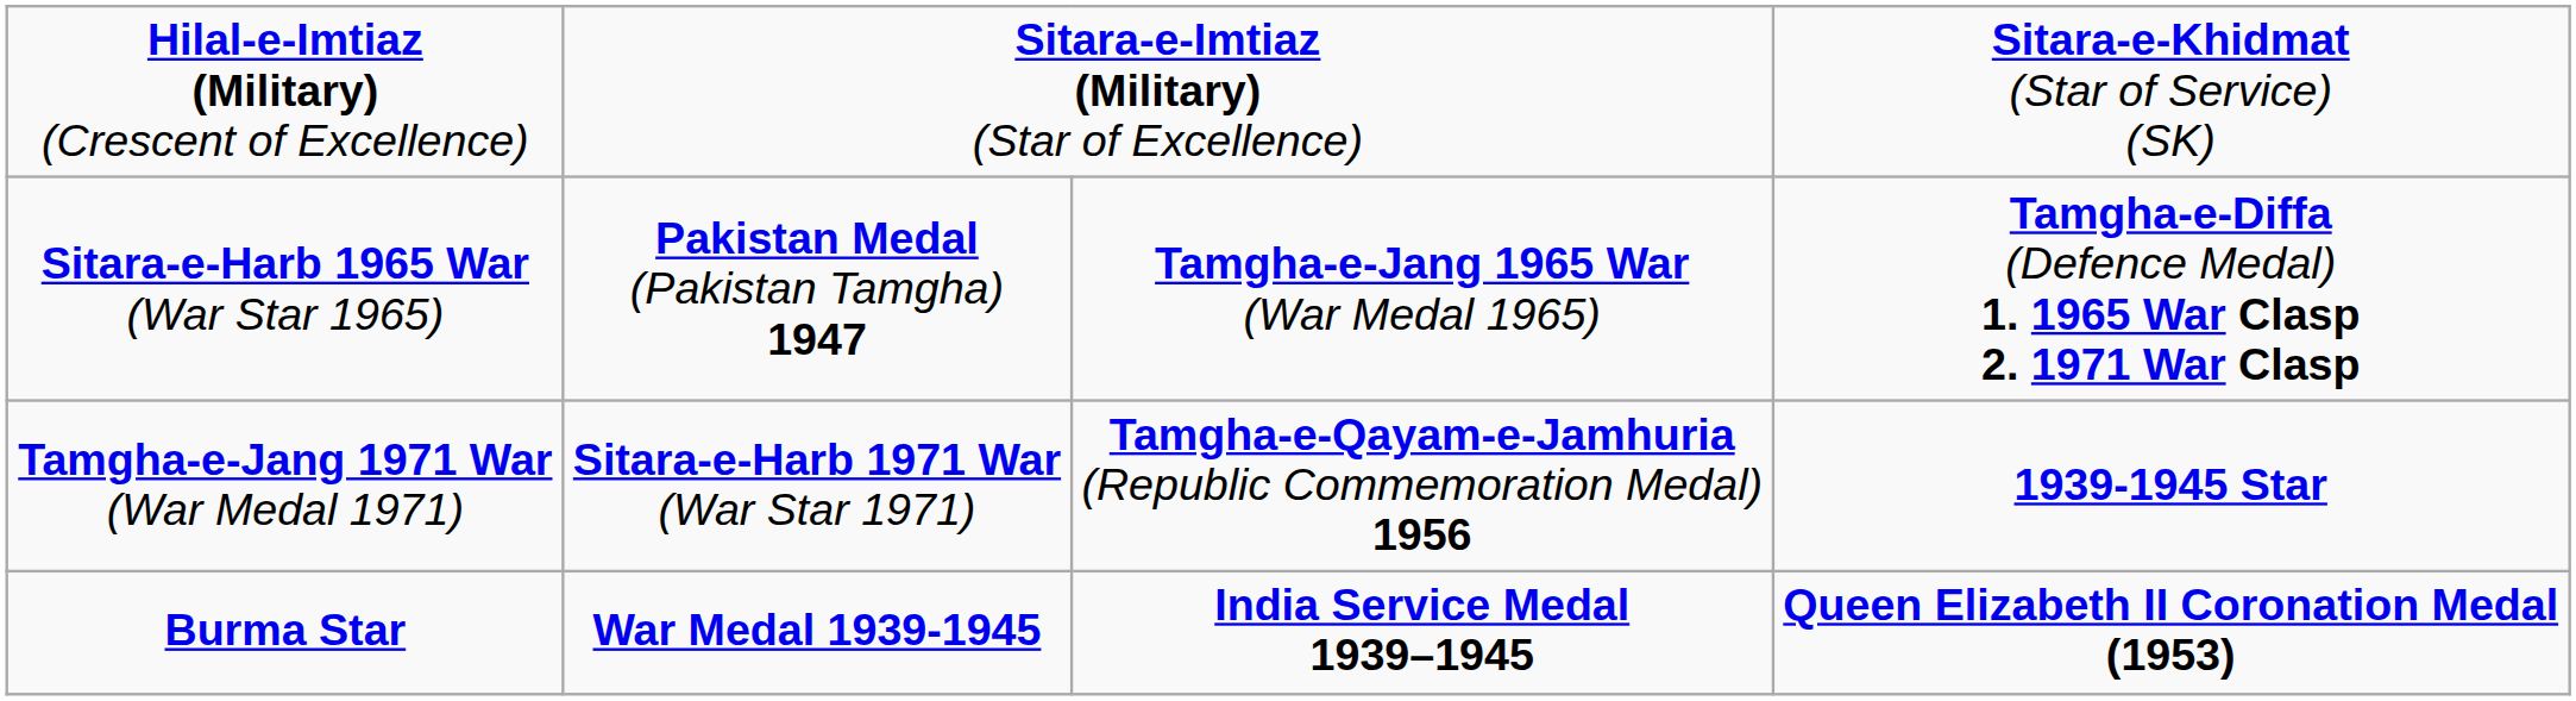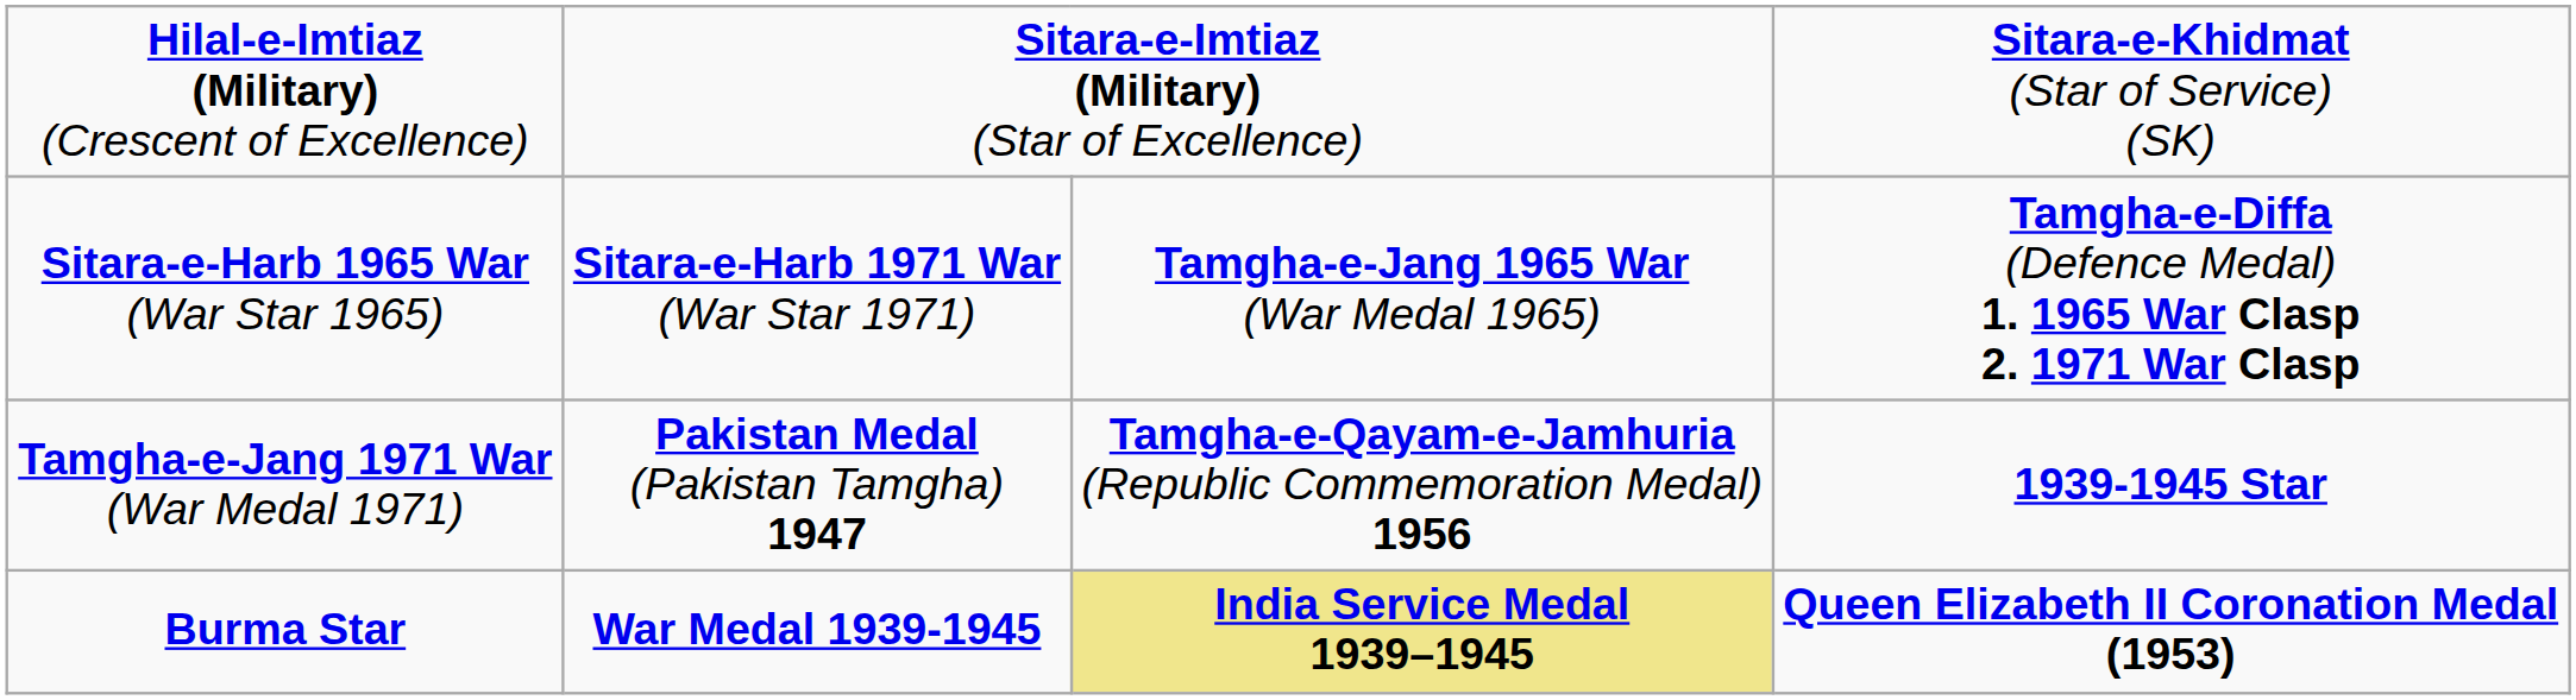 <table class="wikitable" style="margin:1em auto; text-align:center;">
 <tr>
 <td><strong><a href='#'>Hilal-e-Imtiaz</a></strong><br><strong>(Military)</strong><br><em>(Crescent of Excellence)</em></td>
 <td colspan="2"><strong><a href='#'>Sitara-e-Imtiaz</a></strong><br><strong>(Military)</strong><br><em>(Star of Excellence)</em></td>
 <td><strong><a href='#'>Sitara-e-Khidmat</a></strong><br><em>(Star of Service)</em><br><em>(SK)</em></td>
 </tr>
 <tr>
 <td><strong><a href='#'>Sitara-e-Harb 1965 War</a></strong><br><em>(War Star 1965)</em></td>
-<td><strong><a href='#'>Pakistan Medal</a></strong><br><em>(Pakistan Tamgha)</em><br><strong>1947</strong></td>
+<td><strong><a href='#'>Sitara-e-Harb 1971 War</a></strong><br><em>(War Star 1971)</em></td>
 <td><strong><a href='#'>Tamgha-e-Jang 1965 War</a></strong><br><em>(War Medal 1965)</em></td>
 <td><strong><a href='#'>Tamgha-e-Diffa</a></strong><br><em>(Defence Medal)</em><br><strong>1. <a href='#'>1965 War</a> Clasp</strong><br><strong>2. <a href='#'>1971 War</a> Clasp</strong></td>
 </tr>
 <tr>
 <td><strong><a href='#'>Tamgha-e-Jang 1971 War</a></strong><br><em>(War Medal 1971)</em></td>
-<td><strong><a href='#'>Sitara-e-Harb 1971 War</a></strong><br><em>(War Star 1971)</em></td>
+<td><strong><a href='#'>Pakistan Medal</a></strong><br><em>(Pakistan Tamgha)</em><br><strong>1947</strong></td>
 <td><strong><a href='#'>Tamgha-e-Qayam-e-Jamhuria</a></strong><br><em>(Republic Commemoration Medal)</em><br><strong>1956</strong></td>
 <td><strong><a href='#'>1939-1945 Star</a></strong></td>
 </tr>
 <tr>
 <td><strong><a href='#'>Burma Star</a></strong></td>
 <td><strong><a href='#'>War Medal 1939-1945</a></strong></td>
-<td><strong><a href='#'>India Service Medal</a></strong><br><strong>1939–1945</strong></td>
+<td style="background: khaki;"><strong><a href='#'>India Service Medal</a></strong><br><strong>1939–1945</strong></td>
 <td><strong><a href='#'>Queen Elizabeth II Coronation Medal</a></strong><br><strong>(1953)</strong></td>
 </tr>
 </table>
